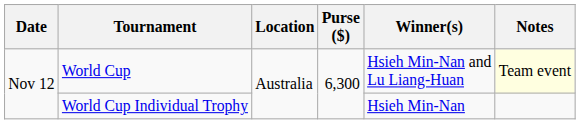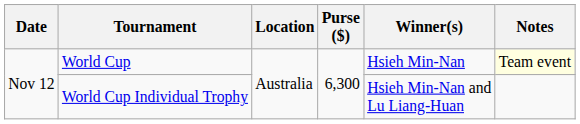 <table class="wikitable" style="font-size:95%">
 <tr>
 <th>Date</th>
 <th>Tournament</th>
 <th>Location</th>
 <th>Purse<br>($)</th>
 <th>Winner(s)</th>
 <th>Notes</th>
 </tr>
 <tr>
 <td rowspan=2>Nov 12</td>
 <td><a href='#'>World Cup</a></td>
 <td rowspan=2>Australia</td>
 <td rowspan=2 align=right>6,300</td>
-<td> <a href='#'>Hsieh Min-Nan</a> and<br> <a href='#'>Lu Liang-Huan</a></td>
+<td> <a href='#'>Hsieh Min-Nan</a></td>
 <td style="background: lightyellow;">Team event</td>
 </tr>
 <tr>
 <td><a href='#'>World Cup Individual Trophy</a></td>
-<td> <a href='#'>Hsieh Min-Nan</a></td>
+<td> <a href='#'>Hsieh Min-Nan</a> and<br> <a href='#'>Lu Liang-Huan</a></td>
 <td></td>
 </tr>
 </table>
